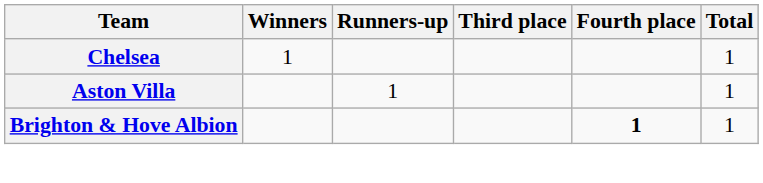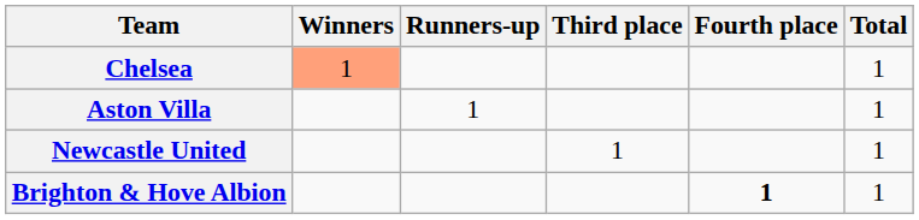 <table class="wikitable plainrowheaders sortable" style="text-align:center">
 <tr>
 <th scope="col">Team</th>
 <th scope="col">Winners</th>
 <th scope="col">Runners-up</th>
 <th scope="col">Third place</th>
 <th scope="col">Fourth place</th>
 <th scope="col">Total</th>
 </tr>
 <tr>
 <th scope="row"><a href='#'>Chelsea</a></th>
-<td>1</td>
+<td style="background: lightsalmon;">1</td>
 <td></td>
 <td></td>
 <td></td>
 <td>1</td>
 </tr>
 <tr>
 <th scope="row"><a href='#'>Aston Villa</a></th>
 <td></td>
 <td>1</td>
 <td></td>
 <td></td>
 <td>1</td>
 </tr>
 <tr>
+<th scope="row"><a href='#'>Newcastle United</a></th>
+<td></td>
+<td></td>
+<td>1</td>
+<td></td>
+<td>1</td>
+</tr>
+<tr>
 <th scope="row"><a href='#'>Brighton & Hove Albion</a></th>
 <td></td>
 <td></td>
 <td></td>
 <td><strong>1</strong></td>
 <td>1</td>
 </tr>
 </table>
